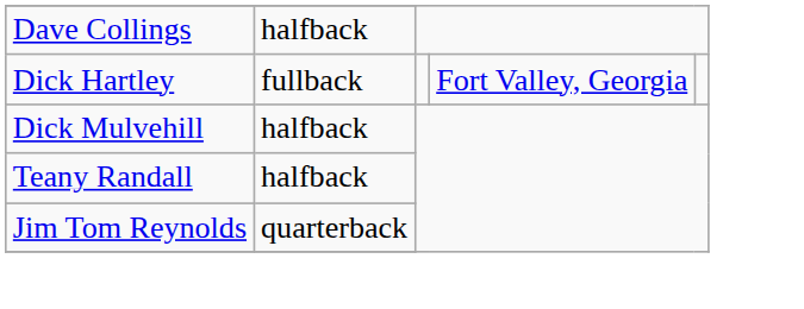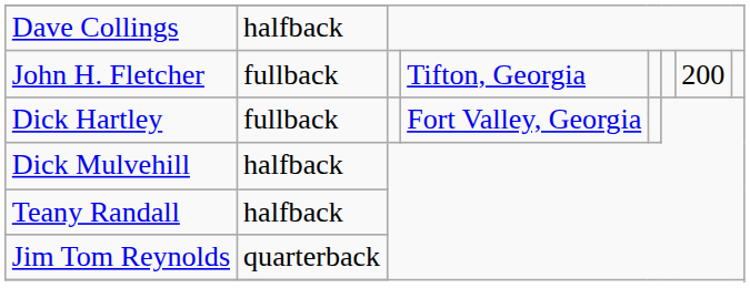 <table class="wikitable">
 <tr>
 </tr>
 <tr>
 <td><a href='#'>Dave Collings</a></td>
 <td>halfback</td>
+</tr>
+<tr>
+<td><a href='#'>John H. Fletcher</a></td>
+<td>fullback</td>
+<td></td>
+<td><a href='#'>Tifton, Georgia</a></td>
+<td></td>
+<td></td>
+<td>200</td>
+<td></td>
 </tr>
 <tr>
 <td><a href='#'>Dick Hartley</a></td>
 <td>fullback</td>
 <td></td>
 <td><a href='#'>Fort Valley, Georgia</a></td>
 <td></td>
 </tr>
 <tr>
 <td><a href='#'>Dick Mulvehill</a></td>
 <td>halfback</td>
 </tr>
 <tr>
 <td><a href='#'>Teany Randall</a></td>
 <td>halfback</td>
 </tr>
 <tr>
 <td><a href='#'>Jim Tom Reynolds</a></td>
 <td>quarterback</td>
 </tr>
 <tr>
 </tr>
 </table>
